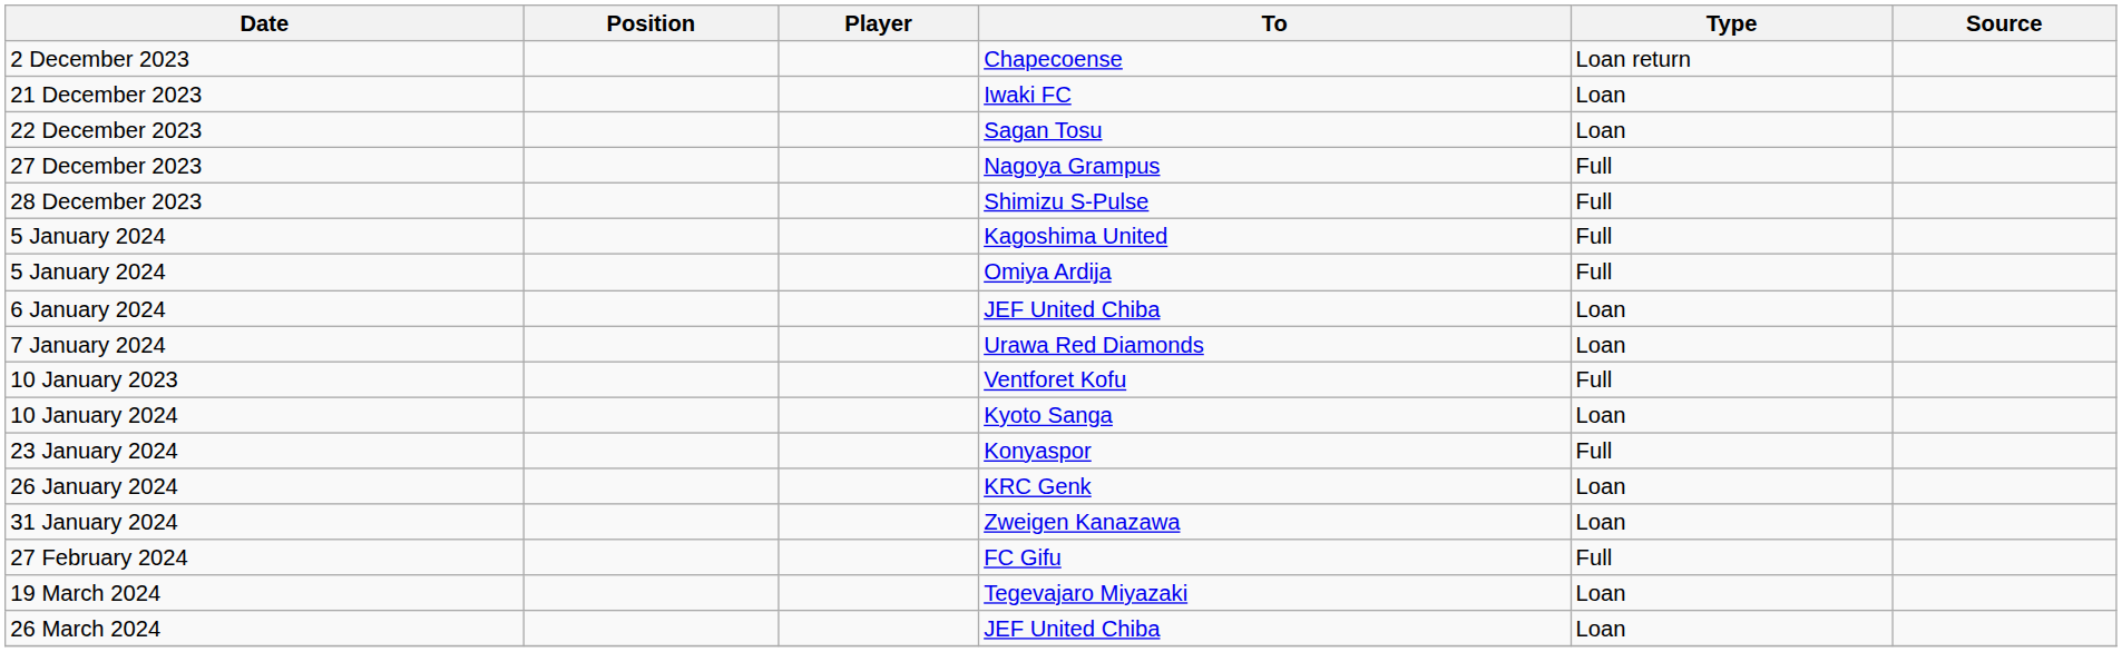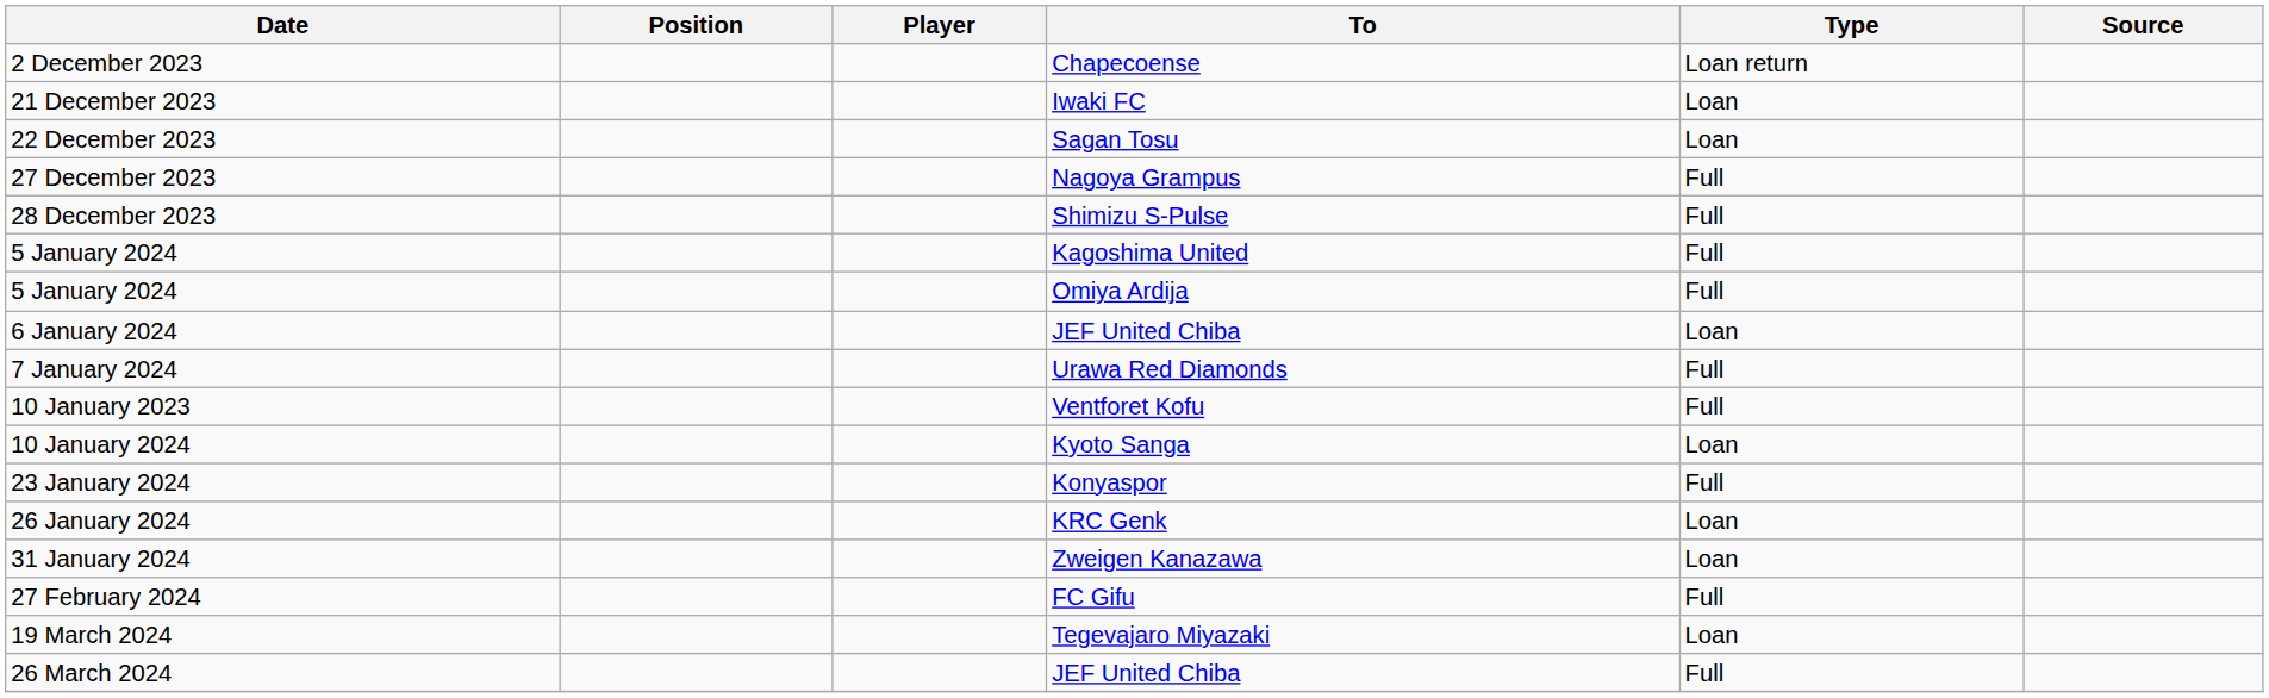 <table class="wikitable sortable" style="width:90%; text-align:center; font-size:95%; text-align:left;">
 <tr>
 <th>Date</th>
 <th>Position</th>
 <th>Player</th>
 <th>To</th>
 <th>Type</th>
 <th>Source</th>
 </tr>
 <tr>
 <td>2 December 2023</td>
 <td></td>
 <td></td>
 <td> <a href='#'>Chapecoense</a></td>
 <td>Loan return</td>
 <td></td>
 </tr>
 <tr>
 <td>21 December 2023</td>
 <td></td>
 <td></td>
 <td> <a href='#'>Iwaki FC</a></td>
 <td>Loan</td>
 <td></td>
 </tr>
 <tr>
 <td>22 December 2023</td>
 <td></td>
 <td></td>
 <td> <a href='#'>Sagan Tosu</a></td>
 <td>Loan</td>
 <td></td>
 </tr>
 <tr>
 <td>27 December 2023</td>
 <td></td>
 <td></td>
 <td> <a href='#'>Nagoya Grampus</a></td>
 <td>Full</td>
 <td></td>
 </tr>
 <tr>
 <td>28 December 2023</td>
 <td></td>
 <td></td>
 <td> <a href='#'>Shimizu S-Pulse</a></td>
 <td>Full</td>
 <td></td>
 </tr>
 <tr>
 <td>5 January 2024</td>
 <td></td>
 <td></td>
 <td> <a href='#'>Kagoshima United</a></td>
 <td>Full</td>
 <td></td>
 </tr>
 <tr>
 <td>5 January 2024</td>
 <td></td>
 <td></td>
 <td> <a href='#'>Omiya Ardija</a></td>
 <td>Full</td>
 <td></td>
 </tr>
 <tr>
 <td>6 January 2024</td>
 <td></td>
 <td></td>
 <td> <a href='#'>JEF United Chiba</a></td>
 <td>Loan</td>
 <td></td>
 </tr>
 <tr>
 <td>7 January 2024</td>
 <td></td>
 <td></td>
 <td> <a href='#'>Urawa Red Diamonds</a></td>
-<td>Loan</td>
+<td>Full</td>
 <td></td>
 </tr>
 <tr>
 <td>10 January 2023</td>
 <td></td>
 <td></td>
 <td> <a href='#'>Ventforet Kofu</a></td>
 <td>Full</td>
 <td></td>
 </tr>
 <tr>
 <td>10 January 2024</td>
 <td></td>
 <td></td>
 <td> <a href='#'>Kyoto Sanga</a></td>
 <td>Loan</td>
 <td></td>
 </tr>
 <tr>
 <td>23 January 2024</td>
 <td></td>
 <td></td>
 <td> <a href='#'>Konyaspor</a></td>
 <td>Full</td>
 <td></td>
 </tr>
 <tr>
 <td>26 January 2024</td>
 <td></td>
 <td></td>
 <td> <a href='#'>KRC Genk</a></td>
 <td>Loan</td>
 <td></td>
 </tr>
 <tr>
 <td>31 January 2024</td>
 <td></td>
 <td></td>
 <td> <a href='#'>Zweigen Kanazawa</a></td>
 <td>Loan</td>
 <td></td>
 </tr>
 <tr>
 <td>27 February 2024</td>
 <td></td>
 <td></td>
 <td> <a href='#'>FC Gifu</a></td>
 <td>Full</td>
 <td></td>
 </tr>
 <tr>
 <td>19 March 2024</td>
 <td></td>
 <td></td>
 <td> <a href='#'>Tegevajaro Miyazaki</a></td>
 <td>Loan</td>
 <td></td>
 </tr>
 <tr>
 <td>26 March 2024</td>
 <td></td>
 <td></td>
 <td> <a href='#'>JEF United Chiba</a></td>
-<td>Loan</td>
+<td>Full</td>
 <td></td>
 </tr>
 <tr>
 </tr>
 </table>
